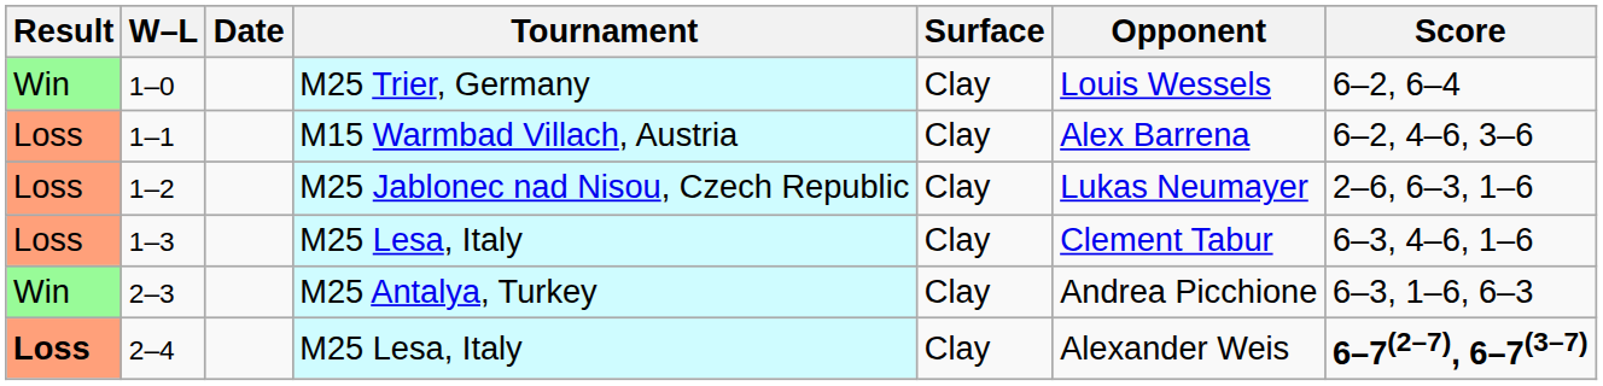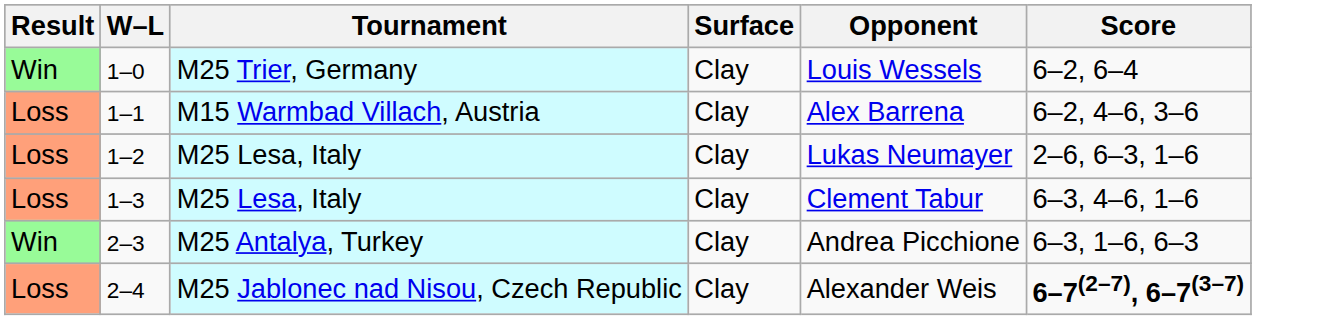 <table class="sortable wikitable nowrap">
 <tr>
 <th>Result</th>
 <th class="unsortable">W–L</th>
-<th>Date</th>
 <th>Tournament</th>
 <th>Surface</th>
 <th>Opponent</th>
 <th class="unsortable">Score</th>
 </tr>
 <tr>
 <td bgcolor="98fb98">Win</td>
 <td><small>1–0</small></td>
-<td></td>
 <td style="background:#cffcff;">M25 <a href='#'>Trier</a>, Germany</td>
 <td>Clay</td>
 <td> <a href='#'>Louis Wessels</a></td>
 <td>6–2, 6–4</td>
 </tr>
 <tr>
 <td bgcolor="ffa07a">Loss</td>
 <td><small>1–1</small></td>
-<td></td>
 <td style="background:#cffcff;">M15 <a href='#'>Warmbad Villach</a>, Austria</td>
 <td>Clay</td>
 <td> <a href='#'>Alex Barrena</a></td>
 <td>6–2, 4–6, 3–6</td>
 </tr>
 <tr>
 <td bgcolor="ffa07a">Loss</td>
 <td><small>1–2</small></td>
-<td></td>
-<td style="background:#cffcff;">M25 <a href='#'>Jablonec nad Nisou</a>, Czech Republic</td>
+<td style="background:#cffcff;">M25 Lesa, Italy</td>
 <td>Clay</td>
 <td> <a href='#'>Lukas Neumayer</a></td>
 <td>2–6, 6–3, 1–6</td>
 </tr>
 <tr>
 <td bgcolor="ffa07a">Loss</td>
 <td><small>1–3</small></td>
-<td></td>
 <td style="background:#cffcff;">M25 <a href='#'>Lesa</a>, Italy</td>
 <td>Clay</td>
 <td> <a href='#'>Clement Tabur</a></td>
 <td>6–3, 4–6, 1–6</td>
 </tr>
 <tr>
 <td bgcolor="98fb98">Win</td>
 <td><small>2–3</small></td>
-<td></td>
 <td style="background:#cffcff;">M25 <a href='#'>Antalya</a>, Turkey</td>
 <td>Clay</td>
 <td> Andrea Picchione</td>
 <td>6–3, 1–6, 6–3</td>
 </tr>
 <tr>
-<td bgcolor="ffa07a"><strong>Loss</strong></td>
+<td bgcolor="ffa07a">Loss</td>
 <td><small>2–4</small></td>
-<td></td>
-<td style="background:#cffcff;">M25 Lesa, Italy</td>
+<td style="background:#cffcff;">M25 <a href='#'>Jablonec nad Nisou</a>, Czech Republic</td>
 <td>Clay</td>
 <td> Alexander Weis</td>
 <td><strong>6–7<sup>(2–7)</sup>, 6–7<sup>(3–7)</sup></strong></td>
 </tr>
 </table>
